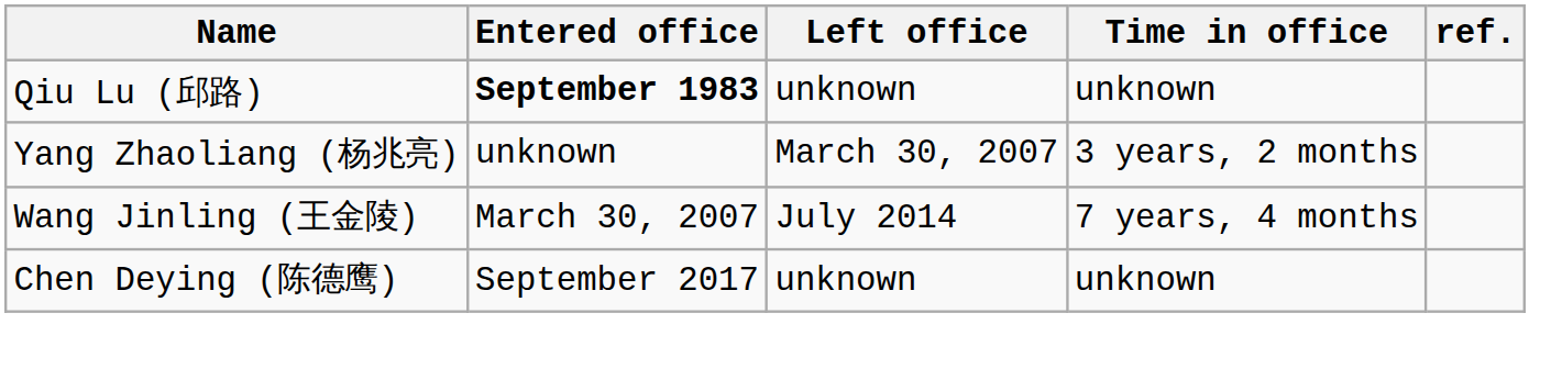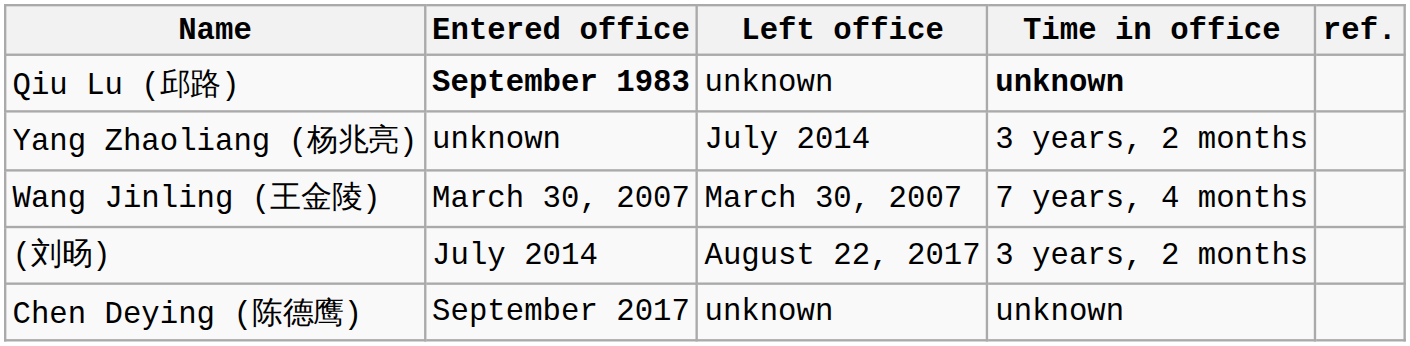 <table class="wikitable">
 <tr>
 <th>Name</th>
 <th>Entered office</th>
 <th>Left office</th>
 <th>Time in office</th>
 <th>ref.</th>
 </tr>
 <tr>
 <td>Qiu Lu (邱路)</td>
 <td><strong>September 1983</strong></td>
 <td>unknown</td>
-<td>unknown</td>
+<td><strong>unknown</strong></td>
 <td></td>
 </tr>
 <tr>
 <td>Yang Zhaoliang (杨兆亮)</td>
 <td>unknown</td>
-<td>March 30, 2007</td>
+<td>July 2014</td>
 <td>3 years, 2 months</td>
 <td></td>
 </tr>
 <tr>
 <td>Wang Jinling (王金陵)</td>
 <td>March 30, 2007</td>
+<td>March 30, 2007</td>
+<td>7 years, 4 months</td>
+<td></td>
+</tr>
+<tr>
+<td> (刘旸)</td>
 <td>July 2014</td>
-<td>7 years, 4 months</td>
+<td>August 22, 2017</td>
+<td>3 years, 2 months</td>
 <td></td>
 </tr>
 <tr>
 <td>Chen Deying (陈德鹰)</td>
 <td>September 2017</td>
 <td>unknown</td>
 <td>unknown</td>
 <td></td>
 </tr>
 </table>
